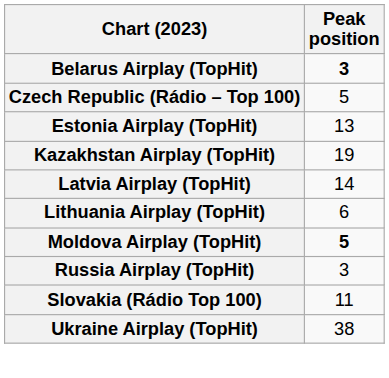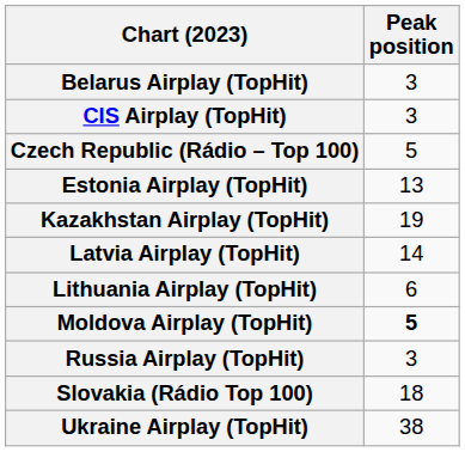 <table class="wikitable sortable plainrowheaders" style="text-align:center">
 <tr>
 <th scope="col">Chart (2023)</th>
 <th scope="col">Peak<br>position</th>
 </tr>
 <tr>
 <th scope="row">Belarus Airplay (TopHit)</th>
-<td><strong>3</strong></td>
+<td>3</td>
+</tr>
+<tr>
+<th scope="row"><a href='#'>CIS</a> Airplay (TopHit)</th>
+<td>3</td>
 </tr>
 <tr>
 <th scope="row">Czech Republic (Rádio – Top 100)</th>
 <td>5</td>
 </tr>
 <tr>
 <th scope="row">Estonia Airplay (TopHit)</th>
 <td>13</td>
 </tr>
 <tr>
 <th scope="row">Kazakhstan Airplay (TopHit)</th>
 <td>19</td>
 </tr>
 <tr>
 <th scope="row">Latvia Airplay (TopHit)</th>
 <td>14</td>
 </tr>
 <tr>
 <th scope="row">Lithuania Airplay (TopHit)</th>
 <td>6</td>
 </tr>
 <tr>
 <th scope="row">Moldova Airplay (TopHit)</th>
 <td><strong>5</strong></td>
 </tr>
 <tr>
 <th scope="row">Russia Airplay (TopHit)</th>
 <td>3</td>
 </tr>
 <tr>
 <th scope="row">Slovakia (Rádio Top 100)</th>
-<td>11</td>
+<td>18</td>
 </tr>
 <tr>
 <th scope="row">Ukraine Airplay (TopHit)</th>
 <td>38</td>
 </tr>
 </table>
